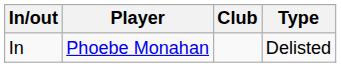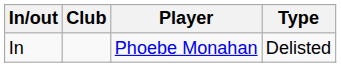 <table class="wikitable plainrowheaders">
 <tr>
 <th scope="col"><strong>In/out</strong></th>
+<th scope="col"><strong>Club</strong></th>
 <th scope="col"><strong>Player</strong></th>
-<th scope="col"><strong>Club</strong></th>
 <th scope="col"><strong>Type</strong></th>
 </tr>
 <tr>
 <td>In</td>
+<td></td>
 <td><a href='#'>Phoebe Monahan</a></td>
-<td></td>
 <td>Delisted</td>
 </tr>
 </table>
